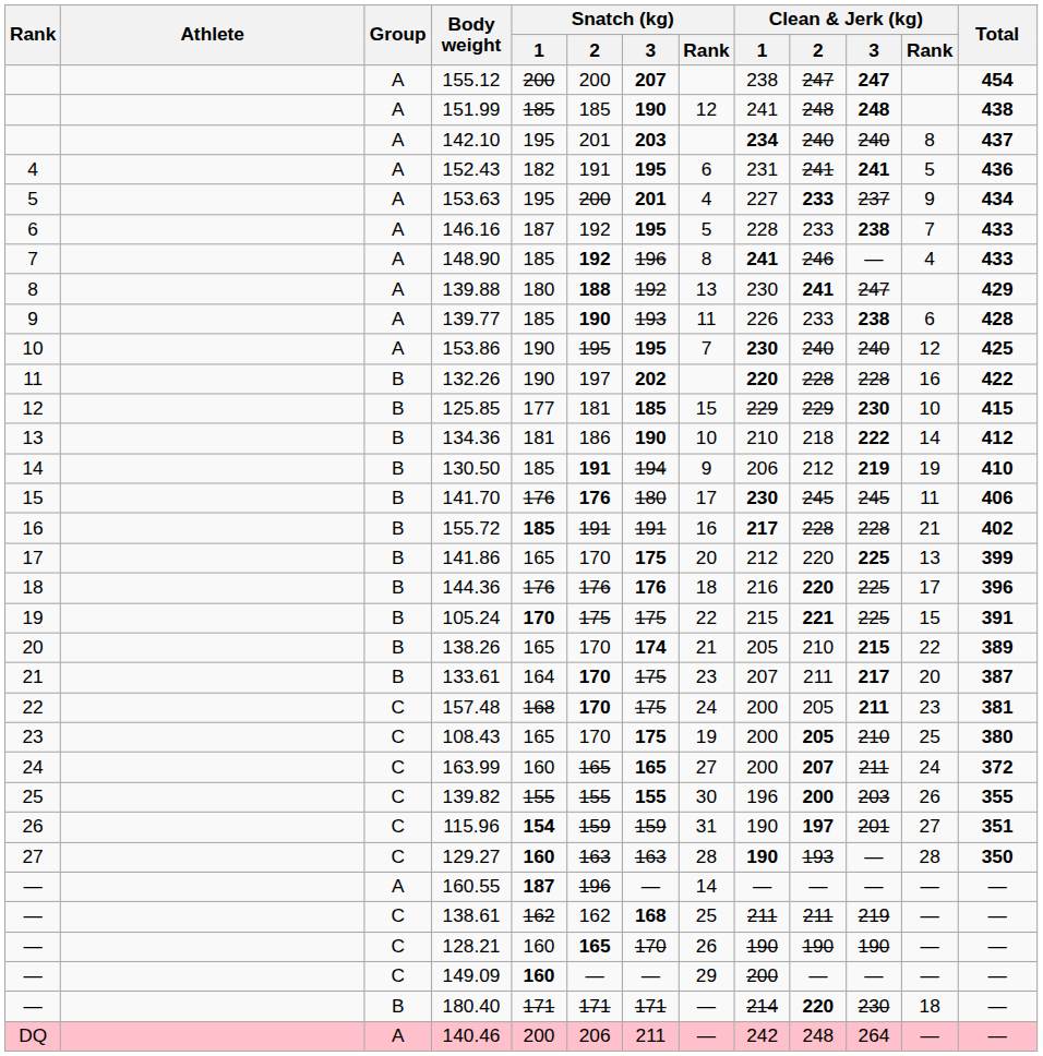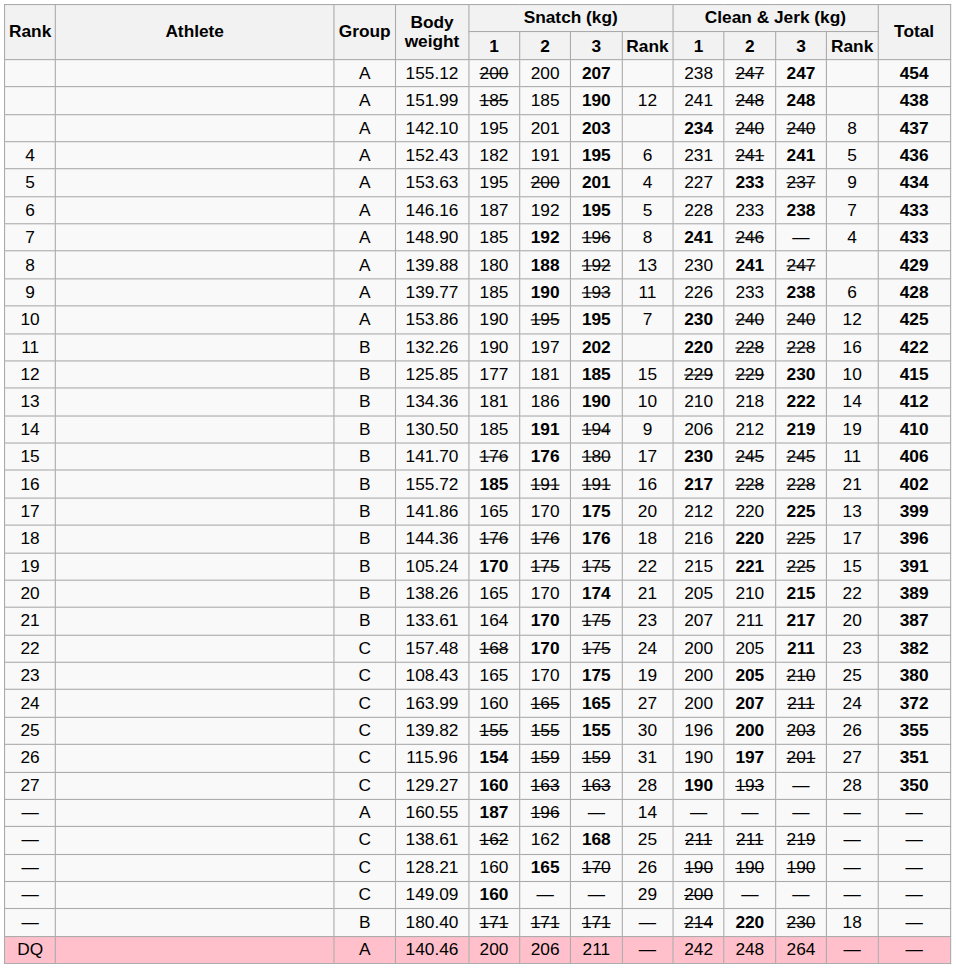 <table class = "wikitable" style="text-align:center;">
 <tr>
 <th rowspan=2 width=40>Rank</th>
 <th rowspan=2 width=250>Athlete</th>
 <th rowspan=2 width=50>Group</th>
 <th rowspan=2 width=60>Body weight</th>
 <th colspan=4>Snatch (kg)</th>
 <th colspan=4>Clean & Jerk (kg)</th>
 <th rowspan=2 width=60>Total</th>
 </tr>
 <tr>
 <th width=40>1</th>
 <th width=40>2</th>
 <th width=40>3</th>
 <th width=40>Rank</th>
 <th width=40>1</th>
 <th width=40>2</th>
 <th width=40>3</th>
 <th width=40>Rank</th>
 </tr>
 <tr>
 <td></td>
 <td align=left></td>
 <td>A</td>
 <td>155.12</td>
 <td><s>200 </s></td>
 <td>200</td>
 <td><strong>207</strong></td>
 <td></td>
 <td>238</td>
 <td><s>247 </s></td>
 <td><strong>247</strong></td>
 <td></td>
 <td><strong>454</strong></td>
 </tr>
 <tr>
 <td></td>
 <td align=left></td>
 <td>A</td>
 <td>151.99</td>
 <td><s>185 </s></td>
 <td>185</td>
 <td><strong>190</strong></td>
 <td>12</td>
 <td>241</td>
 <td><s>248 </s></td>
 <td><strong>248</strong></td>
 <td></td>
 <td><strong>438</strong></td>
 </tr>
 <tr>
 <td></td>
 <td align=left></td>
 <td>A</td>
 <td>142.10</td>
 <td>195</td>
 <td>201</td>
 <td><strong>203</strong></td>
 <td></td>
 <td><strong>234</strong></td>
 <td><s>240 </s></td>
 <td><s>240 </s></td>
 <td>8</td>
 <td><strong>437</strong></td>
 </tr>
 <tr>
 <td>4</td>
 <td align=left></td>
 <td>A</td>
 <td>152.43</td>
 <td>182</td>
 <td>191</td>
 <td><strong>195</strong></td>
 <td>6</td>
 <td>231</td>
 <td><s>241 </s></td>
 <td><strong>241</strong></td>
 <td>5</td>
 <td><strong>436</strong></td>
 </tr>
 <tr>
 <td>5</td>
 <td align=left></td>
 <td>A</td>
 <td>153.63</td>
 <td>195</td>
 <td><s>200 </s></td>
 <td><strong>201</strong></td>
 <td>4</td>
 <td>227</td>
 <td><strong>233</strong></td>
 <td><s>237 </s></td>
 <td>9</td>
 <td><strong>434</strong></td>
 </tr>
 <tr>
 <td>6</td>
 <td align=left></td>
 <td>A</td>
 <td>146.16</td>
 <td>187</td>
 <td>192</td>
 <td><strong>195</strong></td>
 <td>5</td>
 <td>228</td>
 <td>233</td>
 <td><strong>238</strong></td>
 <td>7</td>
 <td><strong>433</strong></td>
 </tr>
 <tr>
 <td>7</td>
 <td align=left></td>
 <td>A</td>
 <td>148.90</td>
 <td>185</td>
 <td><strong>192</strong></td>
 <td><s>196 </s></td>
 <td>8</td>
 <td><strong>241</strong></td>
 <td><s>246 </s></td>
 <td>—</td>
 <td>4</td>
 <td><strong>433</strong></td>
 </tr>
 <tr>
 <td>8</td>
 <td align=left></td>
 <td>A</td>
 <td>139.88</td>
 <td>180</td>
 <td><strong>188</strong></td>
 <td><s>192 </s></td>
 <td>13</td>
 <td>230</td>
 <td><strong>241</strong></td>
 <td><s>247 </s></td>
 <td></td>
 <td><strong>429</strong></td>
 </tr>
 <tr>
 <td>9</td>
 <td align=left></td>
 <td>A</td>
 <td>139.77</td>
 <td>185</td>
 <td><strong>190</strong></td>
 <td><s>193 </s></td>
 <td>11</td>
 <td>226</td>
 <td>233</td>
 <td><strong>238</strong></td>
 <td>6</td>
 <td><strong>428</strong></td>
 </tr>
 <tr>
 <td>10</td>
 <td align=left></td>
 <td>A</td>
 <td>153.86</td>
 <td>190</td>
 <td><s>195 </s></td>
 <td><strong>195</strong></td>
 <td>7</td>
 <td><strong>230</strong></td>
 <td><s>240 </s></td>
 <td><s>240 </s></td>
 <td>12</td>
 <td><strong>425</strong></td>
 </tr>
 <tr>
 <td>11</td>
 <td align=left></td>
 <td>B</td>
 <td>132.26</td>
 <td>190</td>
 <td>197</td>
 <td><strong>202</strong></td>
 <td></td>
 <td><strong>220</strong></td>
 <td><s>228 </s></td>
 <td><s>228 </s></td>
 <td>16</td>
 <td><strong>422</strong></td>
 </tr>
 <tr>
 <td>12</td>
 <td align=left></td>
 <td>B</td>
 <td>125.85</td>
 <td>177</td>
 <td>181</td>
 <td><strong>185</strong></td>
 <td>15</td>
 <td><s>229 </s></td>
 <td><s>229 </s></td>
 <td><strong>230</strong></td>
 <td>10</td>
 <td><strong>415</strong></td>
 </tr>
 <tr>
 <td>13</td>
 <td align=left></td>
 <td>B</td>
 <td>134.36</td>
 <td>181</td>
 <td>186</td>
 <td><strong>190</strong></td>
 <td>10</td>
 <td>210</td>
 <td>218</td>
 <td><strong>222</strong></td>
 <td>14</td>
 <td><strong>412</strong></td>
 </tr>
 <tr>
 <td>14</td>
 <td align=left></td>
 <td>B</td>
 <td>130.50</td>
 <td>185</td>
 <td><strong>191</strong></td>
 <td><s>194 </s></td>
 <td>9</td>
 <td>206</td>
 <td>212</td>
 <td><strong>219</strong></td>
 <td>19</td>
 <td><strong>410</strong></td>
 </tr>
 <tr>
 <td>15</td>
 <td align=left></td>
 <td>B</td>
 <td>141.70</td>
 <td><s>176 </s></td>
 <td><strong>176</strong></td>
 <td><s>180 </s></td>
 <td>17</td>
 <td><strong>230</strong></td>
 <td><s>245 </s></td>
 <td><s>245 </s></td>
 <td>11</td>
 <td><strong>406</strong></td>
 </tr>
 <tr>
 <td>16</td>
 <td align=left></td>
 <td>B</td>
 <td>155.72</td>
 <td><strong>185</strong></td>
 <td><s>191 </s></td>
 <td><s>191 </s></td>
 <td>16</td>
 <td><strong>217</strong></td>
 <td><s>228 </s></td>
 <td><s>228 </s></td>
 <td>21</td>
 <td><strong>402</strong></td>
 </tr>
 <tr>
 <td>17</td>
 <td align=left></td>
 <td>B</td>
 <td>141.86</td>
 <td>165</td>
 <td>170</td>
 <td><strong>175</strong></td>
 <td>20</td>
 <td>212</td>
 <td>220</td>
 <td><strong>225</strong></td>
 <td>13</td>
 <td><strong>399</strong></td>
 </tr>
 <tr>
 <td>18</td>
 <td align=left></td>
 <td>B</td>
 <td>144.36</td>
 <td><s>176 </s></td>
 <td><s>176 </s></td>
 <td><strong>176</strong></td>
 <td>18</td>
 <td>216</td>
 <td><strong>220</strong></td>
 <td><s>225 </s></td>
 <td>17</td>
 <td><strong>396</strong></td>
 </tr>
 <tr>
 <td>19</td>
 <td align=left></td>
 <td>B</td>
 <td>105.24</td>
 <td><strong>170</strong></td>
 <td><s>175 </s></td>
 <td><s>175 </s></td>
 <td>22</td>
 <td>215</td>
 <td><strong>221</strong></td>
 <td><s>225 </s></td>
 <td>15</td>
 <td><strong>391</strong></td>
 </tr>
 <tr>
 <td>20</td>
 <td align=left></td>
 <td>B</td>
 <td>138.26</td>
 <td>165</td>
 <td>170</td>
 <td><strong>174</strong></td>
 <td>21</td>
 <td>205</td>
 <td>210</td>
 <td><strong>215</strong></td>
 <td>22</td>
 <td><strong>389</strong></td>
 </tr>
 <tr>
 <td>21</td>
 <td align=left></td>
 <td>B</td>
 <td>133.61</td>
 <td>164</td>
 <td><strong>170</strong></td>
 <td><s>175 </s></td>
 <td>23</td>
 <td>207</td>
 <td>211</td>
 <td><strong>217</strong></td>
 <td>20</td>
 <td><strong>387</strong></td>
 </tr>
 <tr>
 <td>22</td>
 <td align=left></td>
 <td>C</td>
 <td>157.48</td>
 <td><s>168 </s></td>
 <td><strong>170</strong></td>
 <td><s>175 </s></td>
 <td>24</td>
 <td>200</td>
 <td>205</td>
 <td><strong>211</strong></td>
 <td>23</td>
-<td><strong>381</strong></td>
+<td><strong>382</strong></td>
 </tr>
 <tr>
 <td>23</td>
 <td align=left></td>
 <td>C</td>
 <td>108.43</td>
 <td>165</td>
 <td>170</td>
 <td><strong>175</strong></td>
 <td>19</td>
 <td>200</td>
 <td><strong>205</strong></td>
 <td><s>210 </s></td>
 <td>25</td>
 <td><strong>380</strong></td>
 </tr>
 <tr>
 <td>24</td>
 <td align=left></td>
 <td>C</td>
 <td>163.99</td>
 <td>160</td>
 <td><s>165 </s></td>
 <td><strong>165</strong></td>
 <td>27</td>
 <td>200</td>
 <td><strong>207</strong></td>
 <td><s>211 </s></td>
 <td>24</td>
 <td><strong>372</strong></td>
 </tr>
 <tr>
 <td>25</td>
 <td align=left></td>
 <td>C</td>
 <td>139.82</td>
 <td><s>155 </s></td>
 <td><s>155 </s></td>
 <td><strong>155</strong></td>
 <td>30</td>
 <td>196</td>
 <td><strong>200</strong></td>
 <td><s>203 </s></td>
 <td>26</td>
 <td><strong>355</strong></td>
 </tr>
 <tr>
 <td>26</td>
 <td align=left></td>
 <td>C</td>
 <td>115.96</td>
 <td><strong>154</strong></td>
 <td><s>159 </s></td>
 <td><s>159 </s></td>
 <td>31</td>
 <td>190</td>
 <td><strong>197</strong></td>
 <td><s>201 </s></td>
 <td>27</td>
 <td><strong>351</strong></td>
 </tr>
 <tr>
 <td>27</td>
 <td align=left></td>
 <td>C</td>
 <td>129.27</td>
 <td><strong>160</strong></td>
 <td><s>163 </s></td>
 <td><s>163 </s></td>
 <td>28</td>
 <td><strong>190</strong></td>
 <td><s>193 </s></td>
 <td>—</td>
 <td>28</td>
 <td><strong>350</strong></td>
 </tr>
 <tr>
 <td>—</td>
 <td align=left></td>
 <td>A</td>
 <td>160.55</td>
 <td><strong>187</strong></td>
 <td><s>196 </s></td>
 <td>—</td>
 <td>14</td>
 <td>—</td>
 <td>—</td>
 <td>—</td>
 <td>—</td>
 <td>—</td>
 </tr>
 <tr>
 <td>—</td>
 <td align=left></td>
 <td>C</td>
 <td>138.61</td>
 <td><s>162 </s></td>
 <td>162</td>
 <td><strong>168</strong></td>
 <td>25</td>
 <td><s>211 </s></td>
 <td><s>211 </s></td>
 <td><s>219 </s></td>
 <td>—</td>
 <td>—</td>
 </tr>
 <tr>
 <td>—</td>
 <td align=left></td>
 <td>C</td>
 <td>128.21</td>
 <td>160</td>
 <td><strong>165</strong></td>
 <td><s>170 </s></td>
 <td>26</td>
 <td><s>190 </s></td>
 <td><s>190 </s></td>
 <td><s>190 </s></td>
 <td>—</td>
 <td>—</td>
 </tr>
 <tr>
 <td>—</td>
 <td align=left></td>
 <td>C</td>
 <td>149.09</td>
 <td><strong>160</strong></td>
 <td>—</td>
 <td>—</td>
 <td>29</td>
 <td><s>200 </s></td>
 <td>—</td>
 <td>—</td>
 <td>—</td>
 <td>—</td>
 </tr>
 <tr>
 <td>—</td>
 <td align=left></td>
 <td>B</td>
 <td>180.40</td>
 <td><s>171 </s></td>
 <td><s>171 </s></td>
 <td><s>171 </s></td>
 <td>—</td>
 <td><s>214 </s></td>
 <td><strong>220</strong></td>
 <td><s>230 </s></td>
 <td>18</td>
 <td>—</td>
 </tr>
 <tr bgcolor=pink>
 <td>DQ</td>
 <td align=left></td>
 <td>A</td>
 <td>140.46</td>
 <td>200</td>
 <td>206</td>
 <td>211</td>
 <td>—</td>
 <td>242</td>
 <td>248</td>
 <td>264</td>
 <td>—</td>
 <td>—</td>
 </tr>
 </table>
